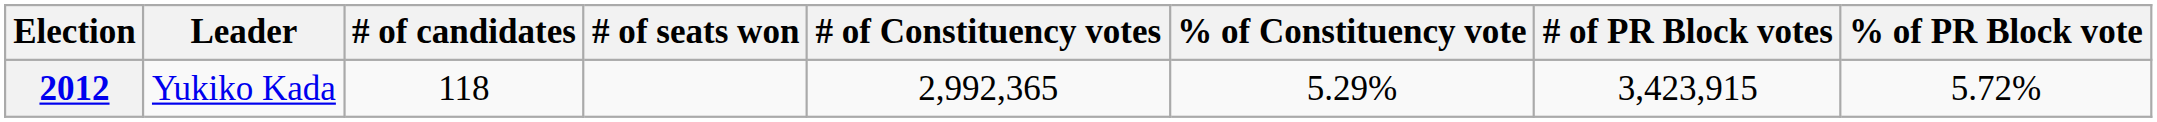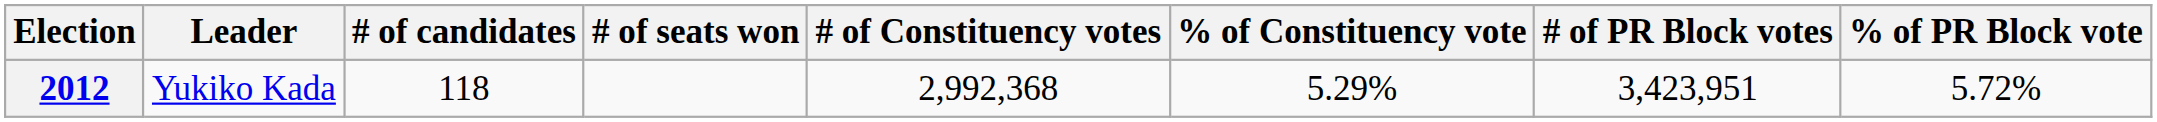 <table class="wikitable sortable">
 <tr>
 <th>Election</th>
 <th>Leader</th>
 <th># of candidates</th>
 <th># of seats won</th>
 <th># of Constituency votes</th>
 <th>% of Constituency vote</th>
 <th># of PR Block votes</th>
 <th>% of PR Block vote</th>
 </tr>
 <tr style="text-align:center;">
 <th><a href='#'>2012</a></th>
 <td><a href='#'>Yukiko Kada</a></td>
 <td>118</td>
 <td></td>
-<td>2,992,365</td>
+<td>2,992,368</td>
 <td>5.29%</td>
-<td>3,423,915</td>
+<td>3,423,951</td>
 <td>5.72%</td>
 </tr>
 </table>
